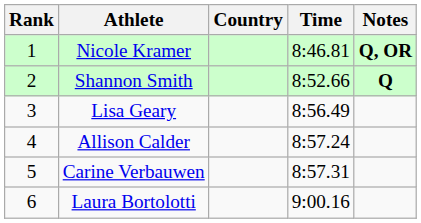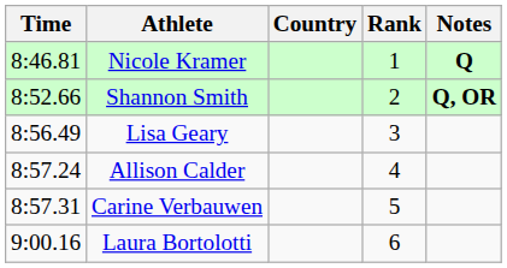 <table class="wikitable sortable" style="text-align:center">
 <tr>
-<th>Rank</th>
+<th>Time</th>
 <th>Athlete</th>
 <th>Country</th>
-<th>Time</th>
+<th>Rank</th>
 <th>Notes</th>
 </tr>
 <tr bgcolor=ccffcc>
-<td>1</td>
+<td>8:46.81</td>
 <td><a href='#'>Nicole Kramer</a></td>
 <td align=left></td>
-<td>8:46.81</td>
+<td>1</td>
+<td><strong>Q </strong></td>
+</tr>
+<tr bgcolor=ccffcc>
+<td>8:52.66</td>
+<td><a href='#'>Shannon Smith</a></td>
+<td align=left></td>
+<td>2</td>
 <td><strong>Q, OR </strong></td>
 </tr>
-<tr bgcolor=ccffcc>
-<td>2</td>
-<td><a href='#'>Shannon Smith</a></td>
-<td align=left></td>
-<td>8:52.66</td>
-<td><strong>Q </strong></td>
-</tr>
 <tr>
-<td>3</td>
+<td>8:56.49</td>
 <td><a href='#'>Lisa Geary</a></td>
 <td align=left></td>
-<td>8:56.49</td>
+<td>3</td>
 <td><strong> </strong></td>
 </tr>
 <tr>
-<td>4</td>
+<td>8:57.24</td>
 <td><a href='#'>Allison Calder</a></td>
 <td align=left></td>
-<td>8:57.24</td>
+<td>4</td>
 <td><strong> </strong></td>
 </tr>
 <tr>
-<td>5</td>
+<td>8:57.31</td>
 <td><a href='#'>Carine Verbauwen</a></td>
 <td align=left></td>
-<td>8:57.31</td>
+<td>5</td>
 <td><strong> </strong></td>
 </tr>
 <tr>
-<td>6</td>
+<td>9:00.16</td>
 <td><a href='#'>Laura Bortolotti</a></td>
 <td align=left></td>
-<td>9:00.16</td>
+<td>6</td>
 <td><strong> </strong></td>
 </tr>
 </table>
